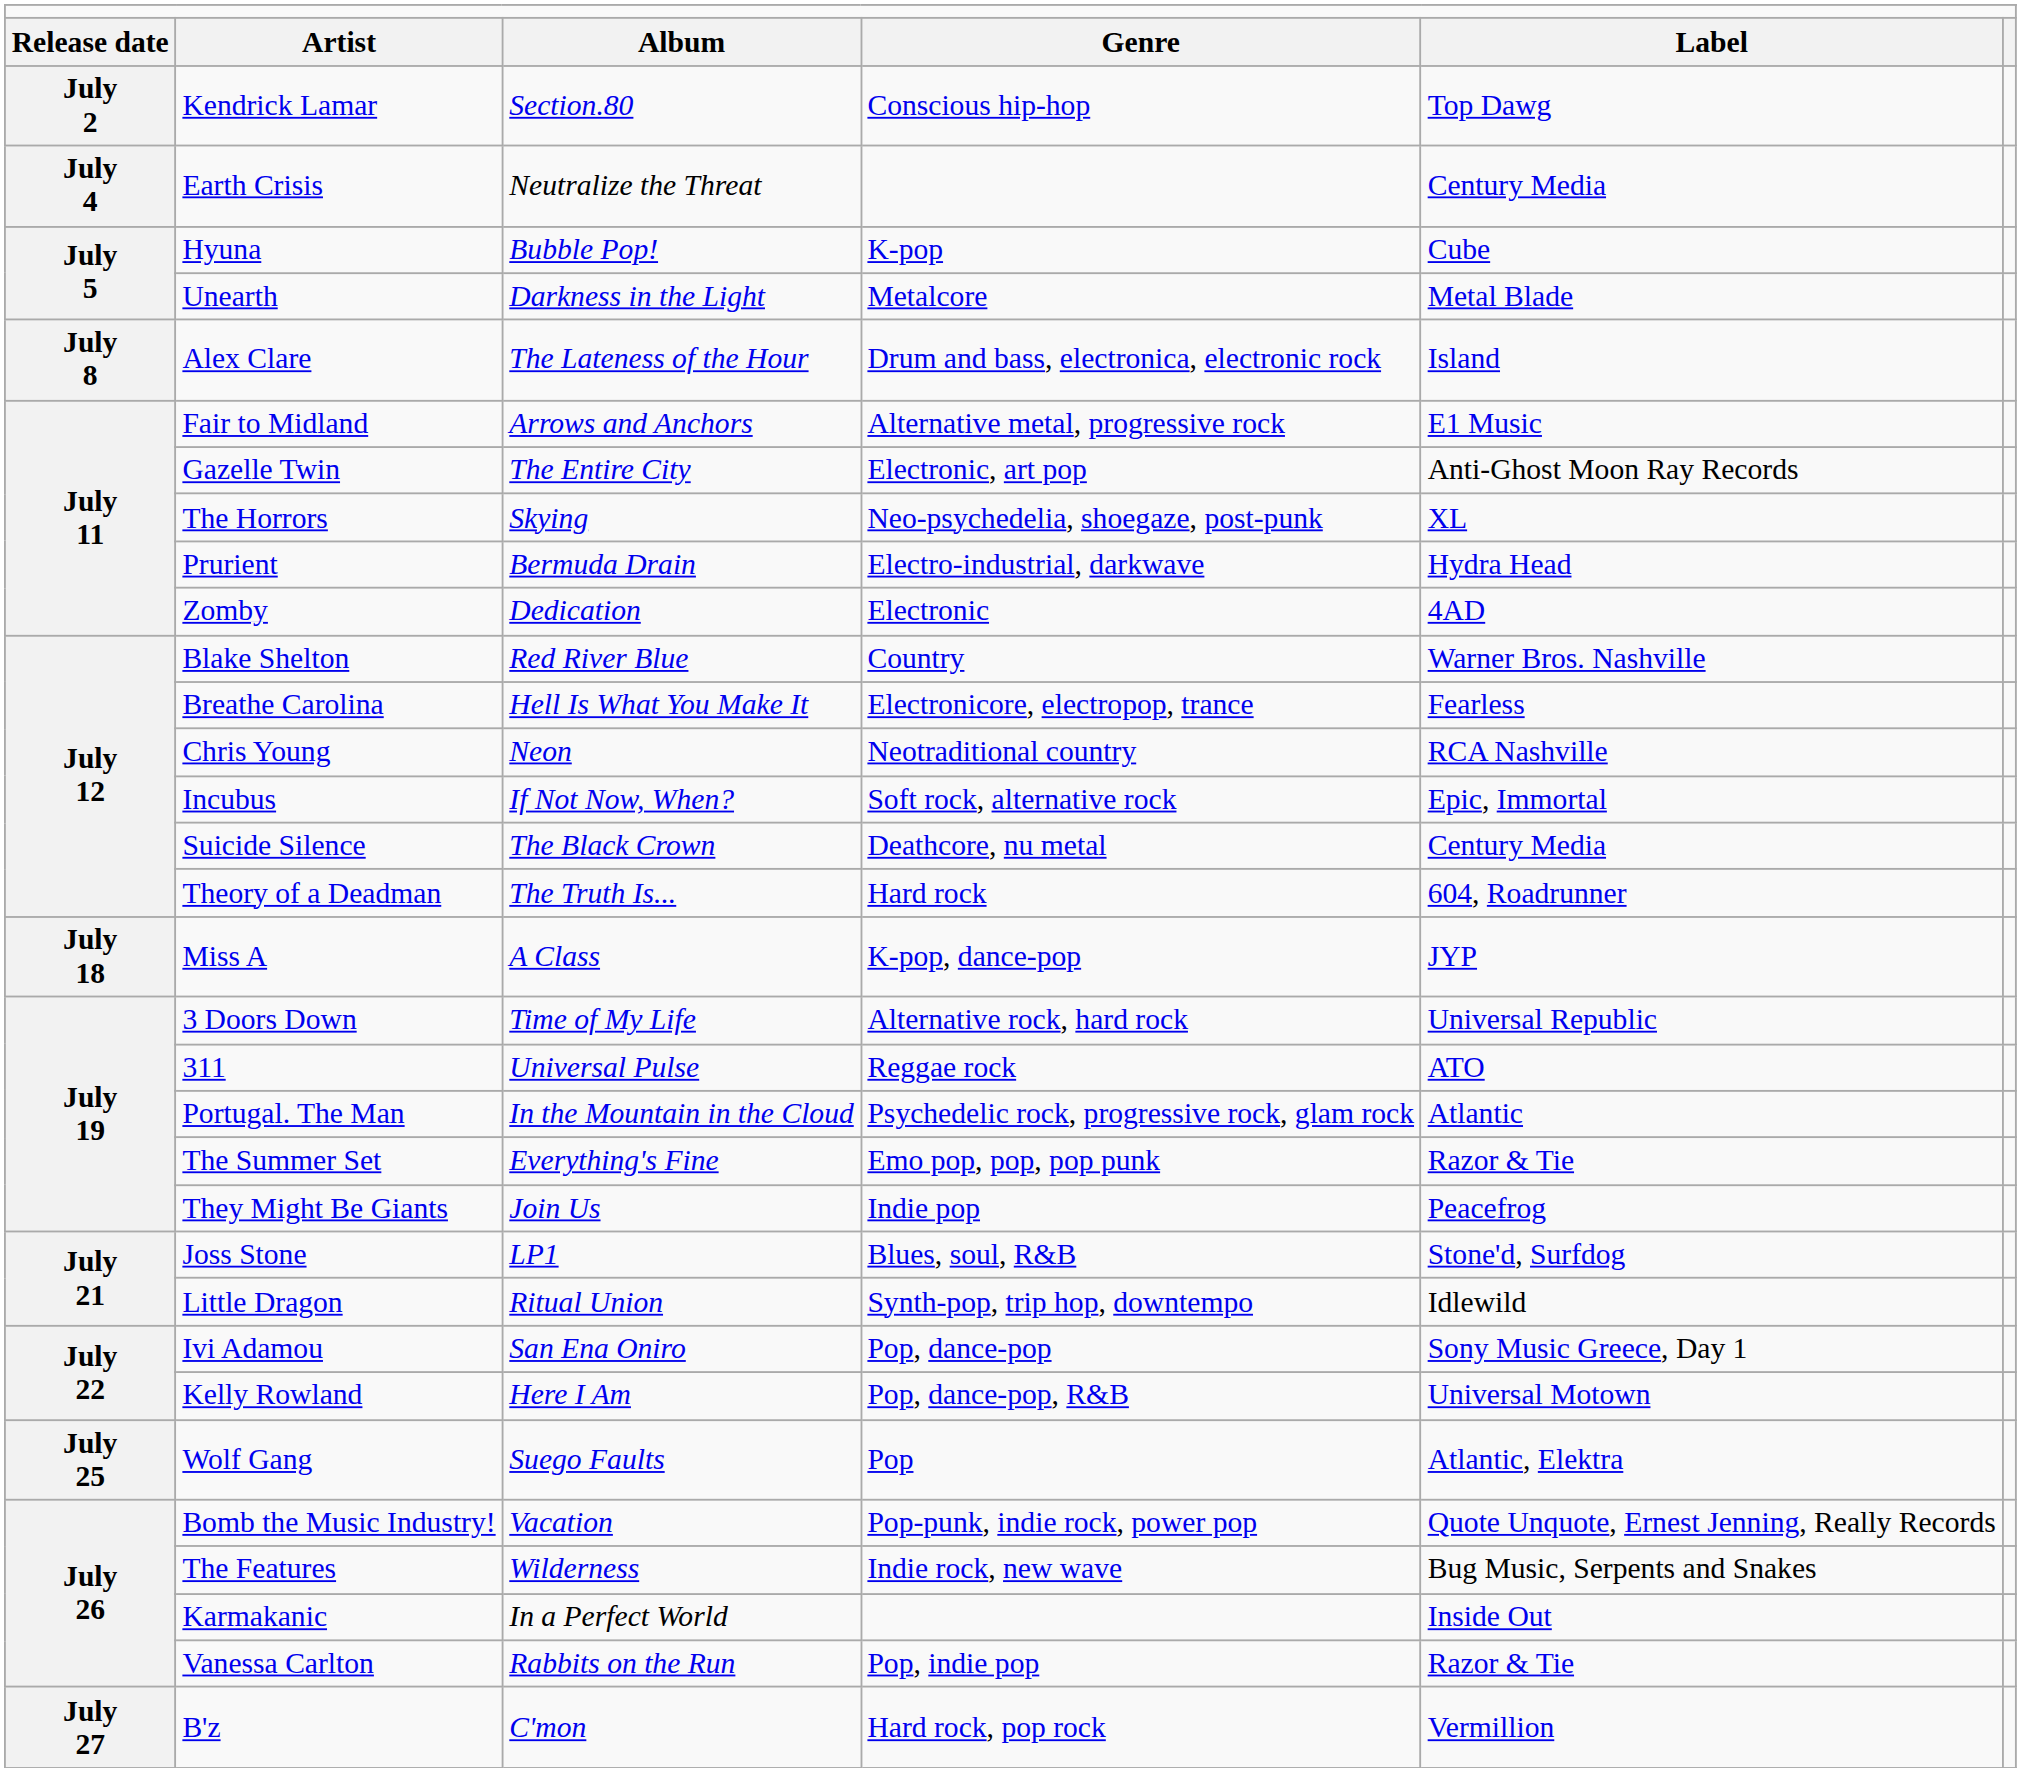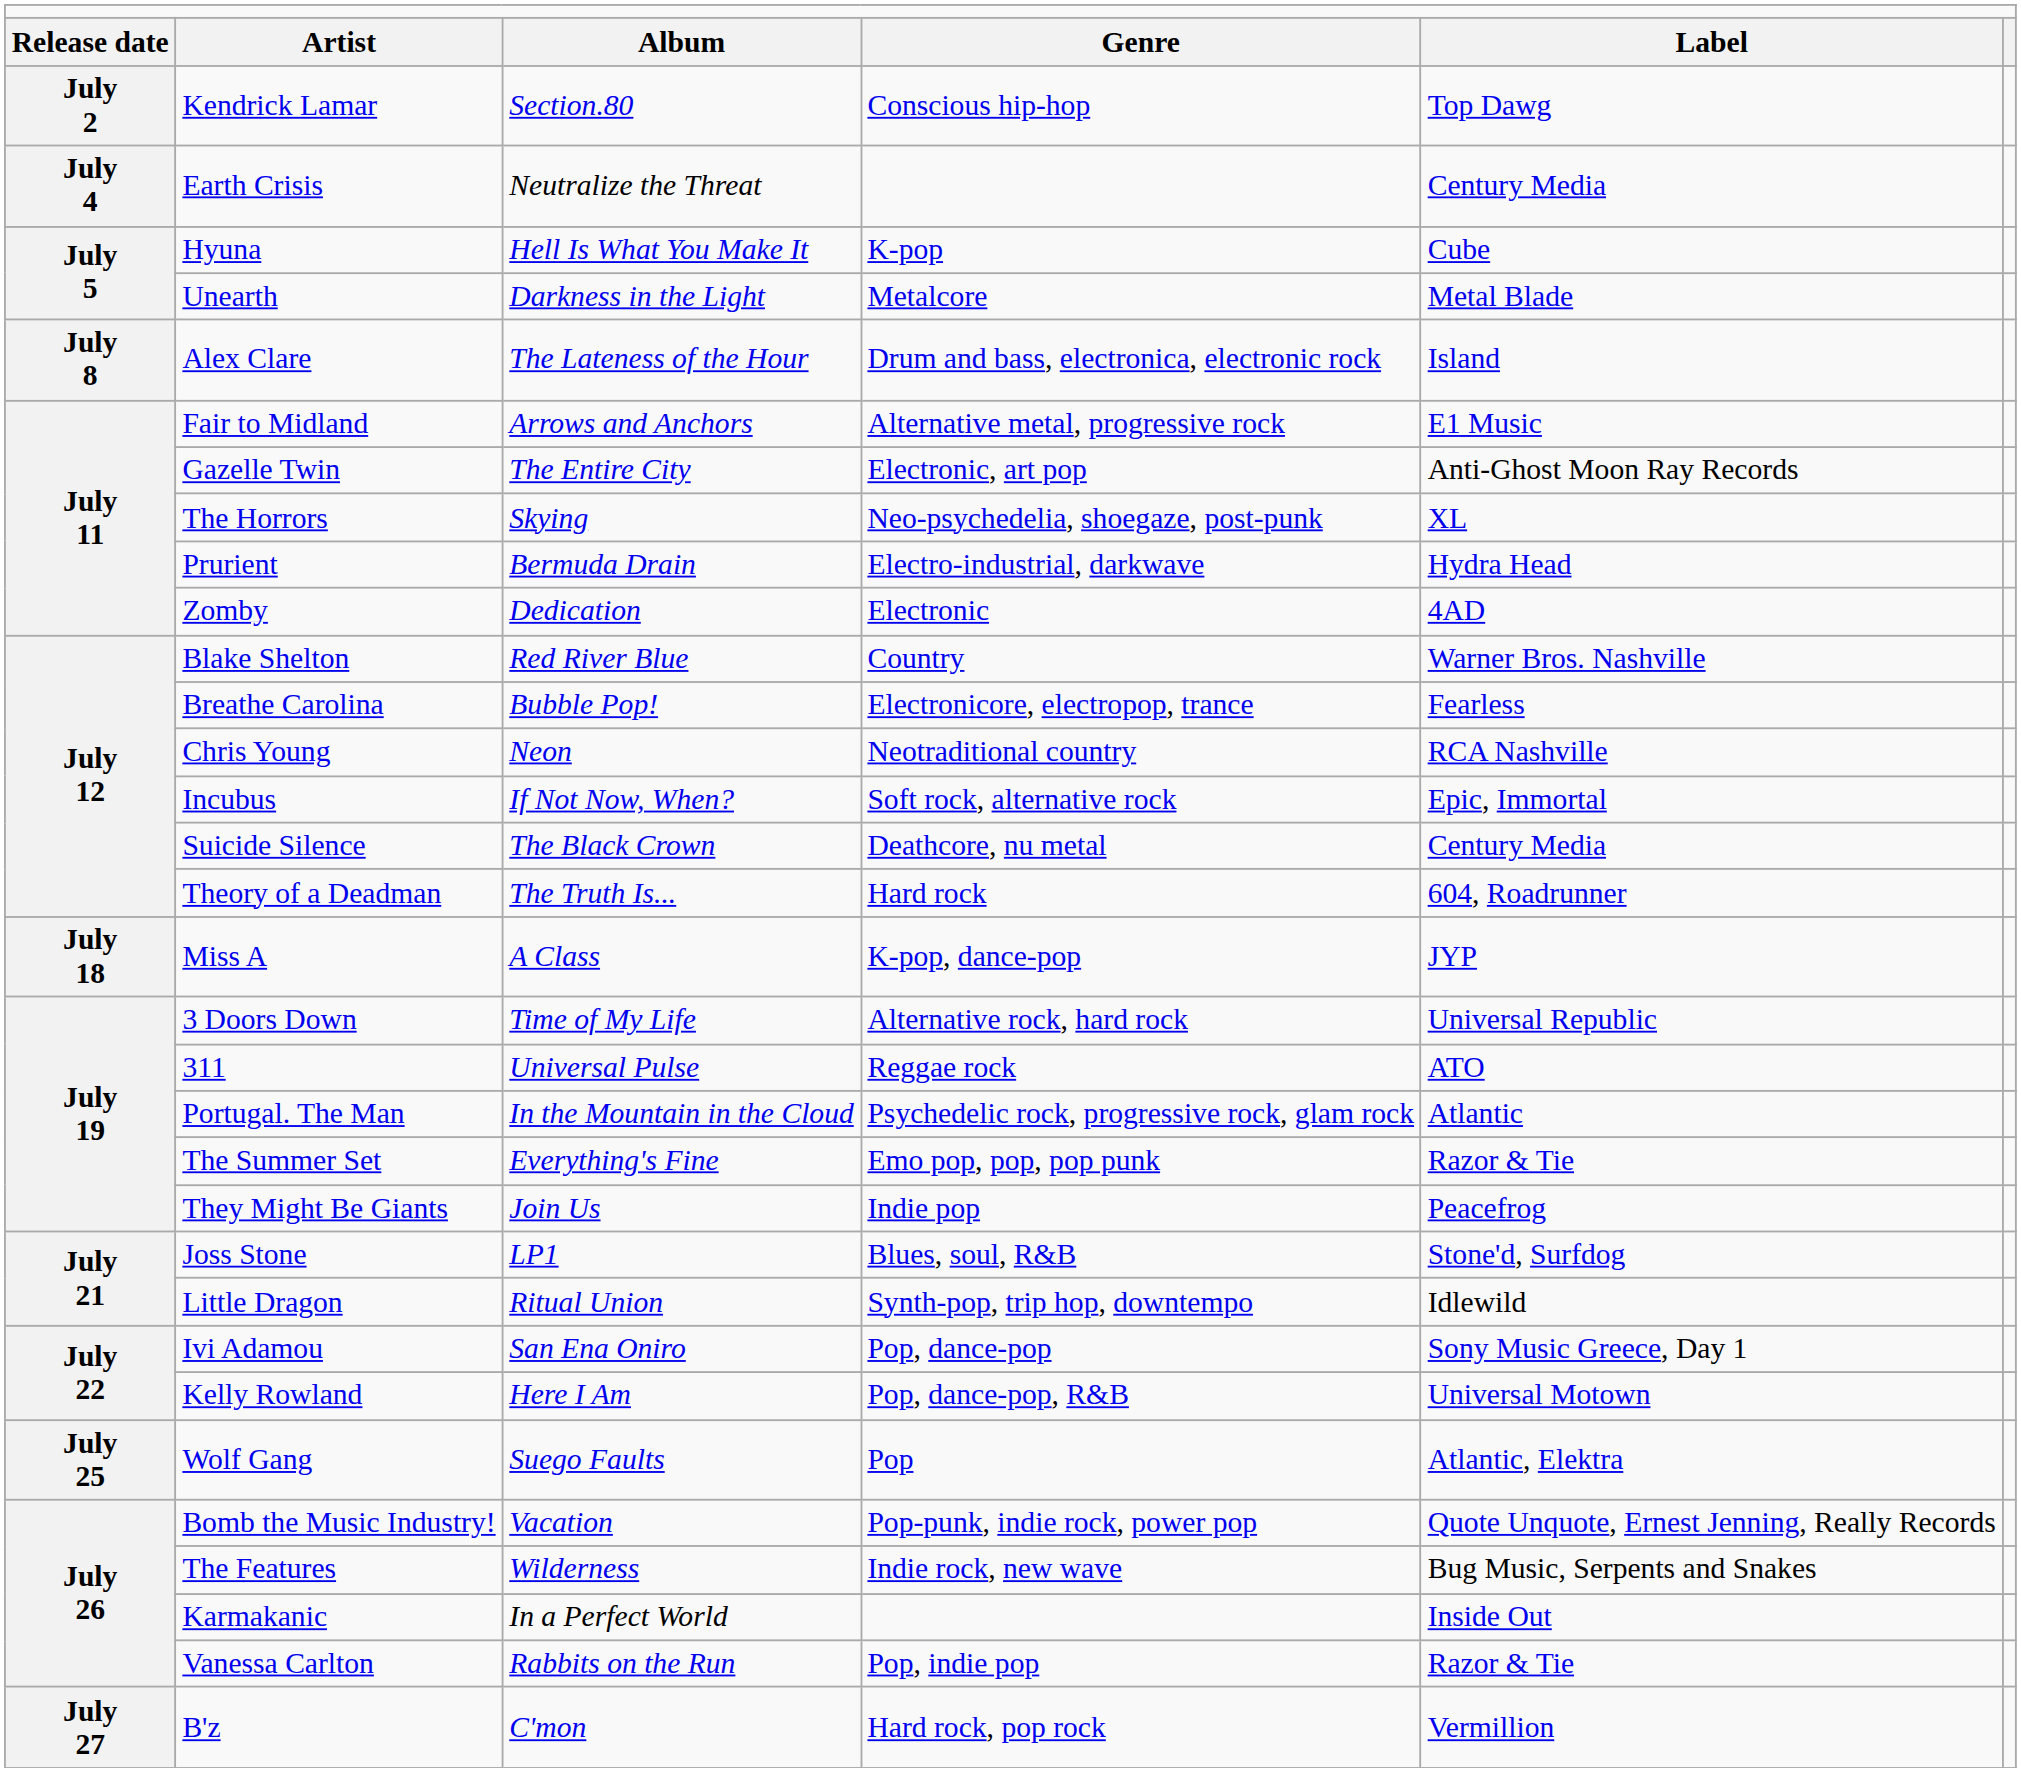 <table class="wikitable plainrowheaders">
 <tr>
 <td colspan="6" style="text-align:center;"></td>
 </tr>
 <tr>
 <th scope="col">Release date</th>
 <th scope="col">Artist</th>
 <th scope="col">Album</th>
 <th scope="col">Genre</th>
 <th scope="col">Label</th>
 <th scope="col"></th>
 </tr>
 <tr>
 <th scope="row" style="text-align:center;">July<br>2</th>
 <td><a href='#'>Kendrick Lamar</a></td>
 <td><em><a href='#'>Section.80</a></em></td>
 <td><a href='#'>Conscious hip-hop</a></td>
 <td><a href='#'>Top Dawg</a></td>
 <td></td>
 </tr>
 <tr>
 <th scope="row" style="text-align:center;">July<br>4</th>
 <td><a href='#'>Earth Crisis</a></td>
 <td><em>Neutralize the Threat</em></td>
 <td></td>
 <td><a href='#'>Century Media</a></td>
 <td></td>
 </tr>
 <tr>
 <th scope="row" rowspan="2" style="text-align:center;">July<br>5</th>
 <td><a href='#'>Hyuna</a></td>
-<td><em><a href='#'>Bubble Pop!</a></em></td>
+<td><em><a href='#'>Hell Is What You Make It</a></em></td>
 <td><a href='#'>K-pop</a></td>
 <td><a href='#'>Cube</a></td>
 <td></td>
 </tr>
 <tr>
 <td><a href='#'>Unearth</a></td>
 <td><em><a href='#'>Darkness in the Light</a></em></td>
 <td><a href='#'>Metalcore</a></td>
 <td><a href='#'>Metal Blade</a></td>
 <td></td>
 </tr>
 <tr>
 <th scope="row" style="text-align:center;">July<br>8</th>
 <td><a href='#'>Alex Clare</a></td>
 <td><em><a href='#'>The Lateness of the Hour</a></em></td>
 <td><a href='#'>Drum and bass</a>, <a href='#'>electronica</a>, <a href='#'>electronic rock</a></td>
 <td><a href='#'>Island</a></td>
 <td></td>
 </tr>
 <tr>
 <th scope="row" rowspan="5" style="text-align:center;">July<br>11</th>
 <td><a href='#'>Fair to Midland</a></td>
 <td><em><a href='#'>Arrows and Anchors</a></em></td>
 <td><a href='#'>Alternative metal</a>, <a href='#'>progressive rock</a></td>
 <td><a href='#'>E1 Music</a></td>
 <td></td>
 </tr>
 <tr>
 <td><a href='#'>Gazelle Twin</a></td>
 <td><em><a href='#'>The Entire City</a></em></td>
 <td><a href='#'>Electronic</a>, <a href='#'>art pop</a></td>
 <td>Anti-Ghost Moon Ray Records</td>
 <td></td>
 </tr>
 <tr>
 <td><a href='#'>The Horrors</a></td>
 <td><em><a href='#'>Skying</a></em></td>
 <td><a href='#'>Neo-psychedelia</a>, <a href='#'>shoegaze</a>, <a href='#'>post-punk</a></td>
 <td><a href='#'>XL</a></td>
 <td></td>
 </tr>
 <tr>
 <td><a href='#'>Prurient</a></td>
 <td><em><a href='#'>Bermuda Drain</a></em></td>
 <td><a href='#'>Electro-industrial</a>, <a href='#'>darkwave</a></td>
 <td><a href='#'>Hydra Head</a></td>
 <td></td>
 </tr>
 <tr>
 <td><a href='#'>Zomby</a></td>
 <td><em><a href='#'>Dedication</a></em></td>
 <td><a href='#'>Electronic</a></td>
 <td><a href='#'>4AD</a></td>
 <td></td>
 </tr>
 <tr>
 <th scope="row" rowspan="6" style="text-align:center;">July<br>12</th>
 <td><a href='#'>Blake Shelton</a></td>
 <td><em><a href='#'>Red River Blue</a></em></td>
 <td><a href='#'>Country</a></td>
 <td><a href='#'>Warner Bros. Nashville</a></td>
 <td></td>
 </tr>
 <tr>
 <td><a href='#'>Breathe Carolina</a></td>
-<td><em><a href='#'>Hell Is What You Make It</a></em></td>
+<td><em><a href='#'>Bubble Pop!</a></em></td>
 <td><a href='#'>Electronicore</a>, <a href='#'>electropop</a>, <a href='#'>trance</a></td>
 <td><a href='#'>Fearless</a></td>
 <td></td>
 </tr>
 <tr>
 <td><a href='#'>Chris Young</a></td>
 <td><em><a href='#'>Neon</a></em></td>
 <td><a href='#'>Neotraditional country</a></td>
 <td><a href='#'>RCA Nashville</a></td>
 <td></td>
 </tr>
 <tr>
 <td><a href='#'>Incubus</a></td>
 <td><em><a href='#'>If Not Now, When?</a></em></td>
 <td><a href='#'>Soft rock</a>, <a href='#'>alternative rock</a></td>
 <td><a href='#'>Epic</a>, <a href='#'>Immortal</a></td>
 <td></td>
 </tr>
 <tr>
 <td><a href='#'>Suicide Silence</a></td>
 <td><em><a href='#'>The Black Crown</a></em></td>
 <td><a href='#'>Deathcore</a>, <a href='#'>nu metal</a></td>
 <td><a href='#'>Century Media</a></td>
 <td></td>
 </tr>
 <tr>
 <td><a href='#'>Theory of a Deadman</a></td>
 <td><em><a href='#'>The Truth Is...</a></em></td>
 <td><a href='#'>Hard rock</a></td>
 <td><a href='#'>604</a>, <a href='#'>Roadrunner</a></td>
 <td></td>
 </tr>
 <tr>
 <th scope="row" style="text-align:center;">July<br>18</th>
 <td><a href='#'>Miss A</a></td>
 <td><em><a href='#'>A Class</a></em></td>
 <td><a href='#'>K-pop</a>, <a href='#'>dance-pop</a></td>
 <td><a href='#'>JYP</a></td>
 <td></td>
 </tr>
 <tr>
 <th scope="row" rowspan="5" style="text-align:center;">July<br>19</th>
 <td><a href='#'>3 Doors Down</a></td>
 <td><em><a href='#'>Time of My Life</a></em></td>
 <td><a href='#'>Alternative rock</a>, <a href='#'>hard rock</a></td>
 <td><a href='#'>Universal Republic</a></td>
 <td></td>
 </tr>
 <tr>
 <td><a href='#'>311</a></td>
 <td><em><a href='#'>Universal Pulse</a></em></td>
 <td><a href='#'>Reggae rock</a></td>
 <td><a href='#'>ATO</a></td>
 <td></td>
 </tr>
 <tr>
 <td><a href='#'>Portugal. The Man</a></td>
 <td><em><a href='#'>In the Mountain in the Cloud</a></em></td>
 <td><a href='#'>Psychedelic rock</a>, <a href='#'>progressive rock</a>, <a href='#'>glam rock</a></td>
 <td><a href='#'>Atlantic</a></td>
 <td></td>
 </tr>
 <tr>
 <td><a href='#'>The Summer Set</a></td>
 <td><em><a href='#'>Everything's Fine</a></em></td>
 <td><a href='#'>Emo pop</a>, <a href='#'>pop</a>, <a href='#'>pop punk</a></td>
 <td><a href='#'>Razor & Tie</a></td>
 <td></td>
 </tr>
 <tr>
 <td><a href='#'>They Might Be Giants</a></td>
 <td><em><a href='#'>Join Us</a></em></td>
 <td><a href='#'>Indie pop</a></td>
 <td><a href='#'>Peacefrog</a></td>
 <td></td>
 </tr>
 <tr>
 <th scope="row" rowspan="2" style="text-align:center;">July<br>21</th>
 <td><a href='#'>Joss Stone</a></td>
 <td><em><a href='#'>LP1</a></em></td>
 <td><a href='#'>Blues</a>, <a href='#'>soul</a>, <a href='#'>R&B</a></td>
 <td><a href='#'>Stone'd</a>, <a href='#'>Surfdog</a></td>
 <td></td>
 </tr>
 <tr>
 <td><a href='#'>Little Dragon</a></td>
 <td><em><a href='#'>Ritual Union</a></em></td>
 <td><a href='#'>Synth-pop</a>, <a href='#'>trip hop</a>, <a href='#'>downtempo</a></td>
 <td>Idlewild</td>
 <td></td>
 </tr>
 <tr>
 <th rowspan="2" scope="row" style="text-align:center;">July<br>22</th>
 <td><a href='#'>Ivi Adamou</a></td>
 <td><em><a href='#'>San Ena Oniro</a></em></td>
 <td><a href='#'>Pop</a>, <a href='#'>dance-pop</a></td>
 <td><a href='#'>Sony Music Greece</a>, Day 1</td>
 <td></td>
 </tr>
 <tr>
 <td><a href='#'>Kelly Rowland</a></td>
 <td><em><a href='#'>Here I Am</a></em></td>
 <td><a href='#'>Pop</a>, <a href='#'>dance-pop</a>, <a href='#'>R&B</a></td>
 <td><a href='#'>Universal Motown</a></td>
 <td></td>
 </tr>
 <tr>
 <th scope="row" style="text-align:center;">July<br>25</th>
 <td><a href='#'>Wolf Gang</a></td>
 <td><em><a href='#'>Suego Faults</a></em></td>
 <td><a href='#'>Pop</a></td>
 <td><a href='#'>Atlantic</a>, <a href='#'>Elektra</a></td>
 <td></td>
 </tr>
 <tr>
 <th scope="row" rowspan="4" style="text-align:center;">July<br>26</th>
 <td><a href='#'>Bomb the Music Industry!</a></td>
 <td><em><a href='#'>Vacation</a></em></td>
 <td><a href='#'>Pop-punk</a>, <a href='#'>indie rock</a>, <a href='#'>power pop</a></td>
 <td><a href='#'>Quote Unquote</a>, <a href='#'>Ernest Jenning</a>, Really Records</td>
 <td></td>
 </tr>
 <tr>
 <td><a href='#'>The Features</a></td>
 <td><em><a href='#'>Wilderness</a></em></td>
 <td><a href='#'>Indie rock</a>, <a href='#'>new wave</a></td>
 <td>Bug Music, Serpents and Snakes</td>
 <td></td>
 </tr>
 <tr>
 <td><a href='#'>Karmakanic</a></td>
 <td><em>In a Perfect World</em></td>
 <td></td>
 <td><a href='#'>Inside Out</a></td>
 <td></td>
 </tr>
 <tr>
 <td><a href='#'>Vanessa Carlton</a></td>
 <td><em><a href='#'>Rabbits on the Run</a></em></td>
 <td><a href='#'>Pop</a>, <a href='#'>indie pop</a></td>
 <td><a href='#'>Razor & Tie</a></td>
 <td></td>
 </tr>
 <tr>
 <th scope="row" style="text-align:center;">July<br>27</th>
 <td><a href='#'>B'z</a></td>
 <td><em><a href='#'>C'mon</a></em></td>
 <td><a href='#'>Hard rock</a>, <a href='#'>pop rock</a></td>
 <td><a href='#'>Vermillion</a></td>
 <td></td>
 </tr>
 </table>
